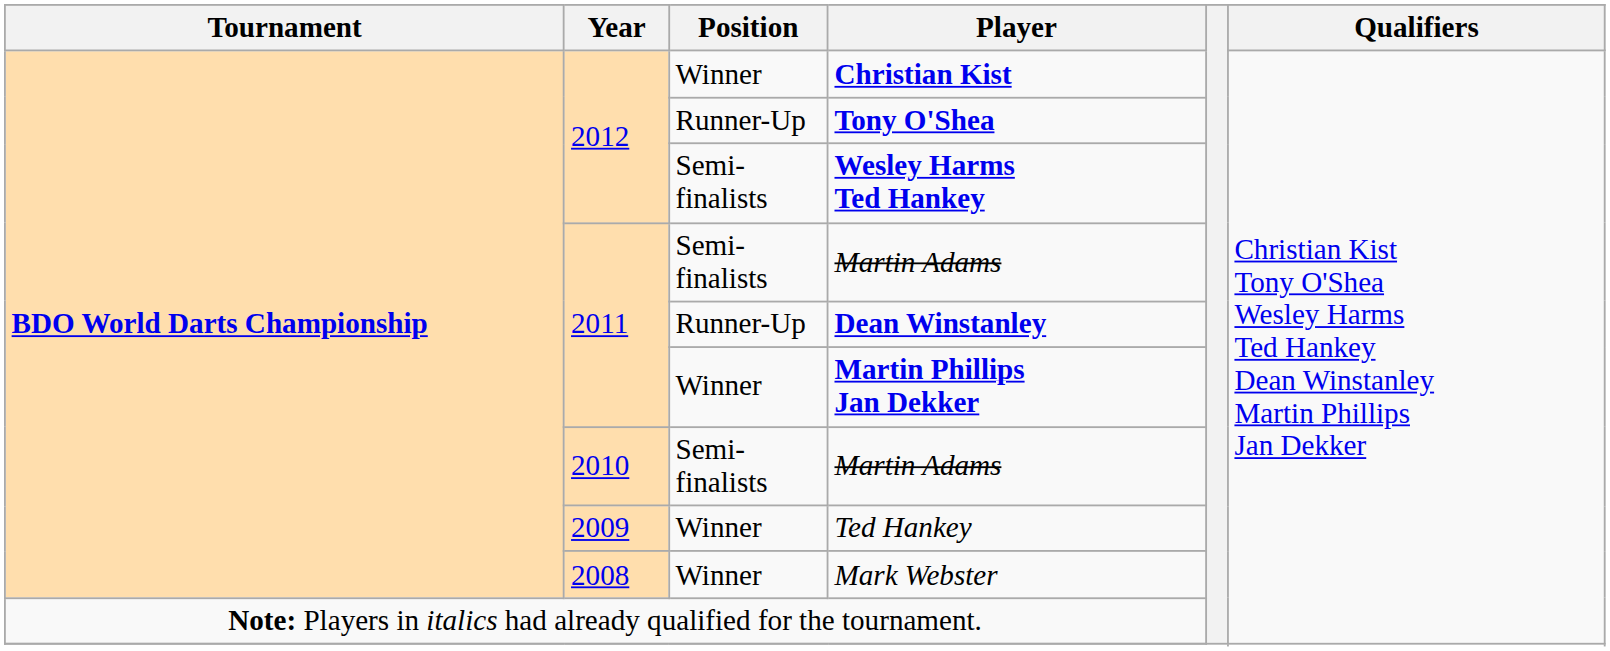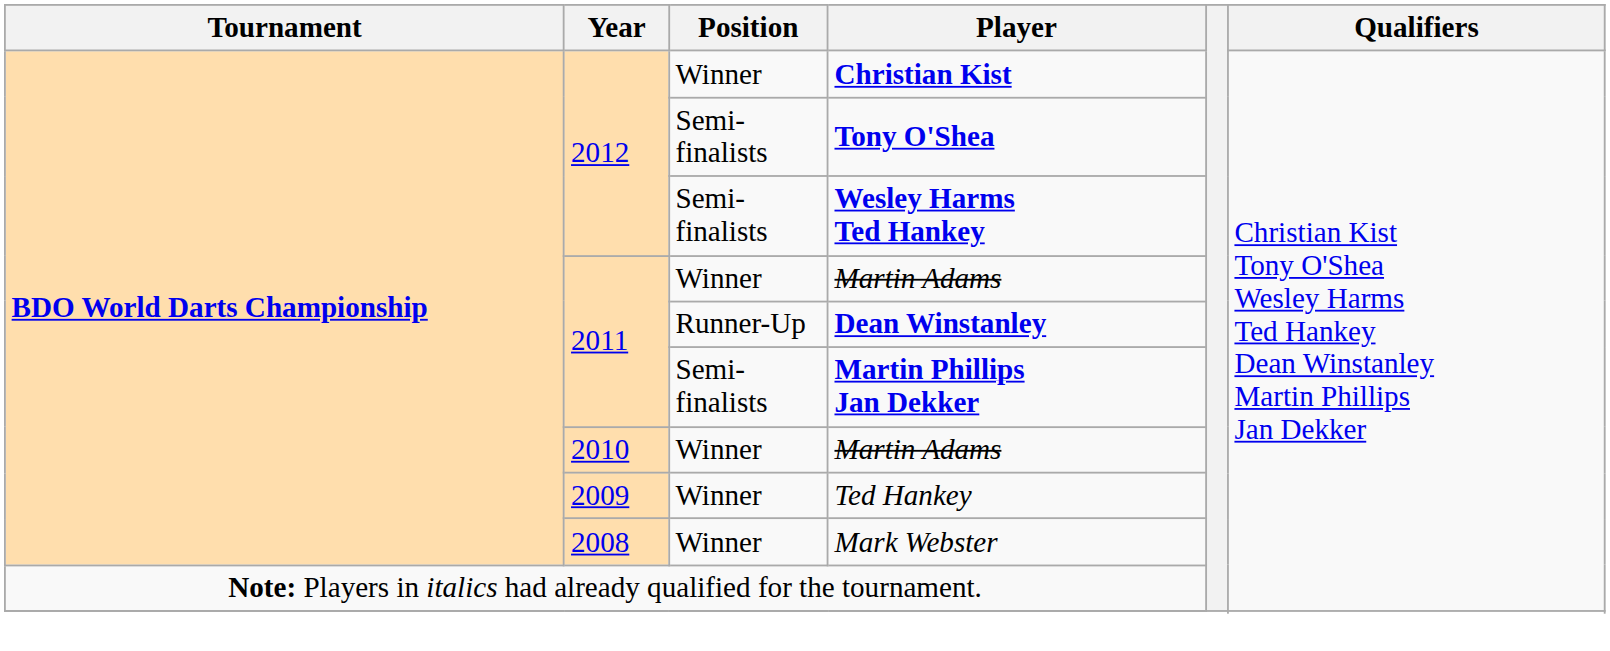 <table class="wikitable">
 <tr>
 <th width=300>Tournament</th>
 <th width=50>Year</th>
 <th width=80>Position</th>
 <th width=200>Player</th>
 <th rowspan=15 width=5></th>
 <th width=200>Qualifiers</th>
 </tr>
 <tr>
 <td rowspan="9" style="background:#ffdead;"><strong><a href='#'>BDO World Darts Championship</a></strong></td>
 <td rowspan="3" style="background:#ffdead;"><a href='#'>2012</a></td>
 <td>Winner</td>
 <td> <strong><a href='#'>Christian Kist</a></strong></td>
 <td rowspan=14> <a href='#'>Christian Kist</a><br> <a href='#'>Tony O'Shea</a><br> <a href='#'>Wesley Harms</a><br> <a href='#'>Ted Hankey</a><br> <a href='#'>Dean Winstanley</a><br> <a href='#'>Martin Phillips</a><br> <a href='#'>Jan Dekker</a></td>
 </tr>
 <tr>
-<td>Runner-Up</td>
+<td>Semi-finalists</td>
 <td> <strong><a href='#'>Tony O'Shea</a></strong></td>
 </tr>
 <tr>
 <td>Semi-finalists</td>
 <td> <strong><a href='#'>Wesley Harms</a></strong><br> <strong><a href='#'>Ted Hankey</a></strong></td>
 </tr>
 <tr>
 <td rowspan="3" style="background:#ffdead;"><a href='#'>2011</a></td>
-<td>Semi-finalists</td>
+<td>Winner</td>
 <td> <s><em>Martin Adams</em></s></td>
 </tr>
 <tr>
 <td>Runner-Up</td>
 <td> <strong><a href='#'>Dean Winstanley</a></strong></td>
 </tr>
 <tr>
-<td>Winner</td>
+<td>Semi-finalists</td>
 <td> <strong><a href='#'>Martin Phillips</a></strong><br> <strong><a href='#'>Jan Dekker</a></strong></td>
 </tr>
 <tr>
 <td style="background:#ffdead;"><a href='#'>2010</a></td>
-<td>Semi-finalists</td>
+<td>Winner</td>
 <td> <s><em>Martin Adams</em></s></td>
 </tr>
 <tr>
 <td style="background:#ffdead;"><a href='#'>2009</a></td>
 <td>Winner</td>
 <td> <em>Ted Hankey</em></td>
 </tr>
 <tr>
 <td style="background:#ffdead;"><a href='#'>2008</a></td>
 <td>Winner</td>
 <td> <em>Mark Webster</em></td>
 </tr>
 <tr>
 <td colspan=4 align=center><strong>Note:</strong> Players in <em>italics</em> had already qualified for the tournament.</td>
 </tr>
 <tr>
 </tr>
 </table>
